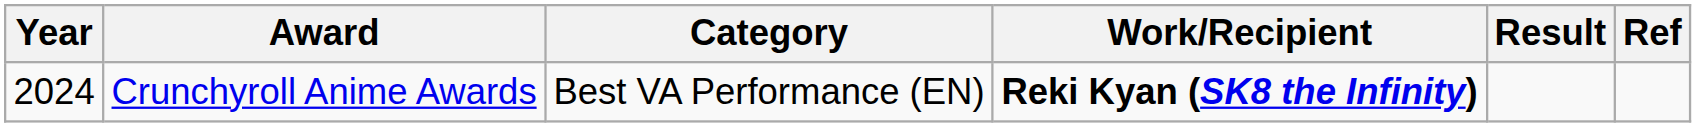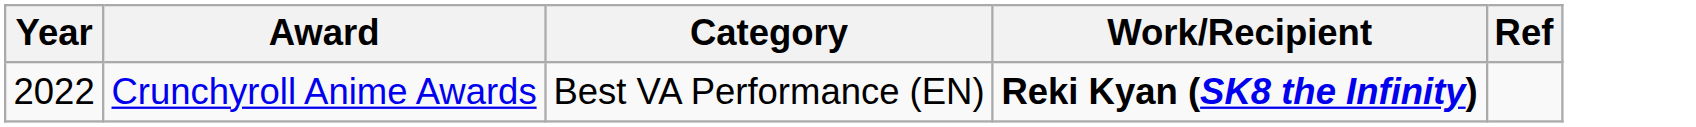 <table class="wikitable sortable plainrowheaders">
 <tr>
 <th>Year</th>
 <th>Award</th>
 <th>Category</th>
 <th>Work/Recipient</th>
-<th>Result</th>
 <th class="unsortable">Ref</th>
 </tr>
 <tr>
-<td>2024</td>
+<td>2022</td>
 <td><a href='#'>Crunchyroll Anime Awards</a></td>
 <td>Best VA Performance (EN)</td>
 <td><strong>Reki Kyan (<em><a href='#'>SK8 the Infinity</a></em>)</strong></td>
 <td></td>
-<td></td>
 </tr>
 </table>
